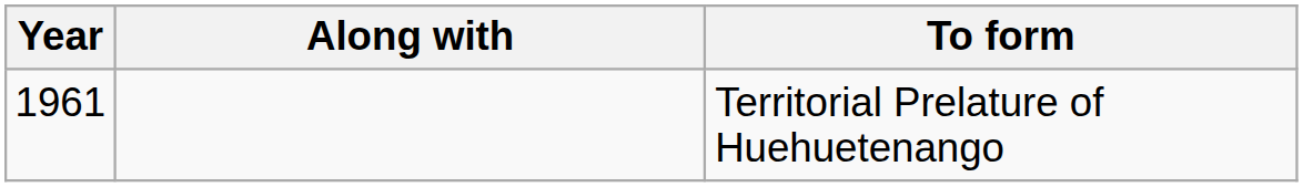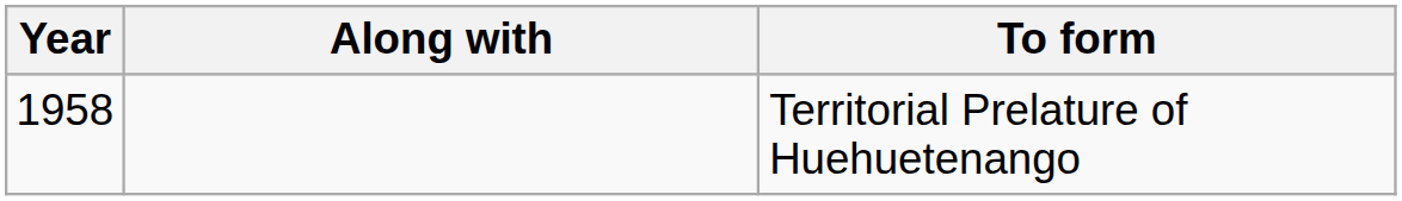 <table class="wikitable">
 <tr>
 <th>Year</th>
 <th width="225">Along with</th>
 <th width="225">To form</th>
 </tr>
 <tr valign="top">
-<td>1961</td>
+<td>1958</td>
 <td></td>
 <td>Territorial Prelature of Huehuetenango</td>
 </tr>
 </table>
